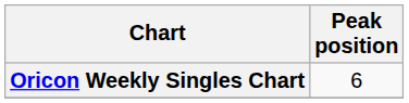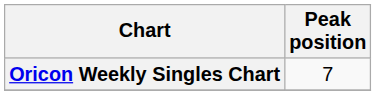 <table class="wikitable plainrowheaders" style="text-align:center;">
 <tr>
 <th>Chart</th>
 <th>Peak<br>position</th>
 </tr>
 <tr>
 <th scope="row"><a href='#'>Oricon</a> Weekly Singles Chart</th>
-<td style="text-align:center;">6</td>
+<td style="text-align:center;">7</td>
 </tr>
 <tr>
 </tr>
 </table>
